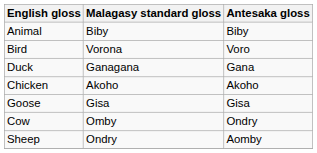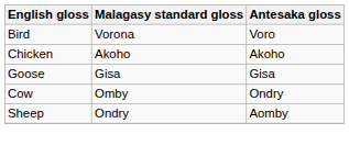 <table class="wikitable sortable">
 <tr>
 <th>English gloss</th>
 <th>Malagasy standard gloss</th>
 <th>Antesaka gloss</th>
 </tr>
 <tr>
-<td>Animal</td>
-<td>Biby</td>
-<td>Biby</td>
-</tr>
-<tr>
 <td>Bird</td>
 <td>Vorona</td>
 <td>Voro</td>
-</tr>
-<tr>
-<td>Duck</td>
-<td>Ganagana</td>
-<td>Gana</td>
 </tr>
 <tr>
 <td>Chicken</td>
 <td>Akoho</td>
 <td>Akoho</td>
 </tr>
 <tr>
 <td>Goose</td>
 <td>Gisa</td>
 <td>Gisa</td>
 </tr>
 <tr>
 <td>Cow</td>
 <td>Omby</td>
 <td>Ondry</td>
 </tr>
 <tr>
 <td>Sheep</td>
 <td>Ondry</td>
 <td>Aomby</td>
 </tr>
 <tr>
 </tr>
 </table>
